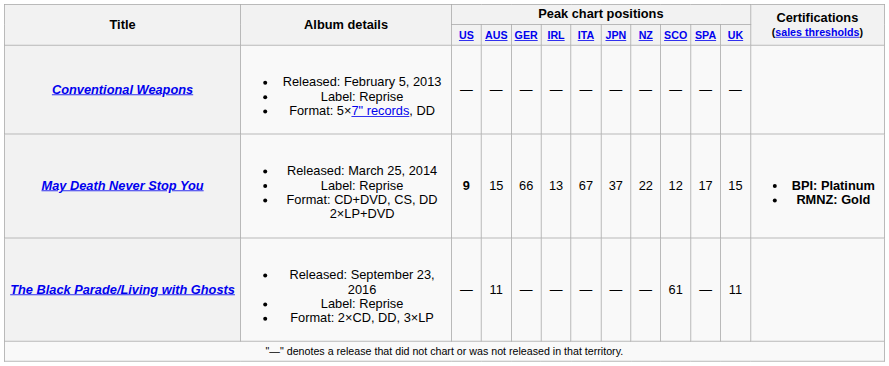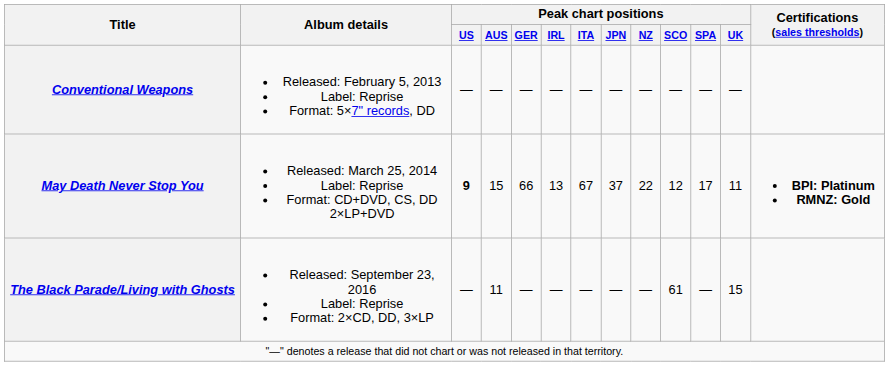 <table class="wikitable plainrowheaders" style="text-align:center">
 <tr>
 <th rowspan="2" style="width:18em;">Title</th>
 <th rowspan="2" style="width:16em;">Album details</th>
 <th colspan="10">Peak chart positions</th>
 <th rowspan="2" style="width:10em;">Certifications<br><small>(<a href='#'>sales thresholds</a>)</small></th>
 </tr>
 <tr>
 <th style="width:30px"><small><a href='#'>US</a><br></small></th>
 <th style="width:30px"><small><a href='#'>AUS</a><br></small></th>
 <th style="width:30px"><small><a href='#'>GER</a><br></small></th>
 <th style="width:30px"><small><a href='#'>IRL</a><br></small></th>
 <th style="width:30px"><small><a href='#'>ITA</a><br></small></th>
 <th style="width:30px"><small><a href='#'>JPN</a><br></small></th>
 <th style="width:30px"><small><a href='#'>NZ</a><br></small></th>
 <th style="width:30px"><small><a href='#'>SCO</a><br></small></th>
 <th style="width:30px"><small><a href='#'>SPA</a><br></small></th>
 <th style="width:30px"><small><a href='#'>UK</a><br></small></th>
 </tr>
 <tr>
 <th scope="row"><em><a href='#'>Conventional Weapons</a></em></th>
 <td><br><ul><li>Released: February 5, 2013</li><li>Label: Reprise</li><li>Format: 5×<a href='#'>7" records</a>, DD</li></ul></td>
 <td>—</td>
 <td>—</td>
 <td>—</td>
 <td>—</td>
 <td>—</td>
 <td>—</td>
 <td>—</td>
 <td>—</td>
 <td>—</td>
 <td>—</td>
 <td></td>
 </tr>
 <tr>
 <th scope="row"><em><a href='#'>May Death Never Stop You</a></em></th>
 <td><br><ul><li>Released: March 25, 2014</li><li>Label: Reprise</li><li>Format: CD+DVD, CS, DD 2×LP+DVD</li></ul></td>
 <td><strong>9</strong></td>
 <td>15</td>
 <td>66</td>
 <td>13</td>
 <td>67</td>
 <td>37</td>
 <td>22</td>
 <td>12</td>
 <td>17</td>
-<td>15</td>
+<td>11</td>
 <td><strong><br><ul><li>BPI: Platinum</li><li>RMNZ: Gold</li></ul></strong></td>
 </tr>
 <tr>
 <th scope="row"><em><a href='#'>The Black Parade/Living with Ghosts</a></em></th>
 <td><br><ul><li>Released: September 23, 2016<em></em></li><li>Label: Reprise</li><li>Format: 2×CD, DD, 3×LP</li></ul></td>
 <td>—</td>
 <td>11</td>
 <td>—</td>
 <td>—</td>
 <td>—</td>
 <td>—</td>
 <td>—</td>
 <td>61</td>
 <td>—</td>
-<td>11</td>
+<td>15</td>
 <td></td>
 </tr>
 <tr>
 <td colspan="14"><small>"—" denotes a release that did not chart or was not released in that territory.</small></td>
 </tr>
 </table>
